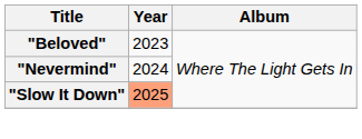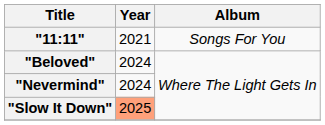 <table class="wikitable plainrowheaders" style="text-align:center">
 <tr>
 <th scope="col">Title</th>
 <th scope="col">Year</th>
 <th>Album</th>
 </tr>
 <tr>
+<th scope="row">"11:11"</th>
+<td>2021</td>
+<td><em>Songs For You</em></td>
+</tr>
+<tr>
 <th scope="row">"Beloved"</th>
-<td>2023</td>
+<td>2024</td>
 <td rowspan="3"><em>Where The Light Gets In</em></td>
 </tr>
 <tr>
 <th scope="row">"Nevermind"</th>
 <td>2024</td>
 </tr>
 <tr>
 <th scope="row">"Slow It Down"</th>
 <td style="background: lightsalmon;">2025</td>
 </tr>
 <tr>
 </tr>
 </table>
